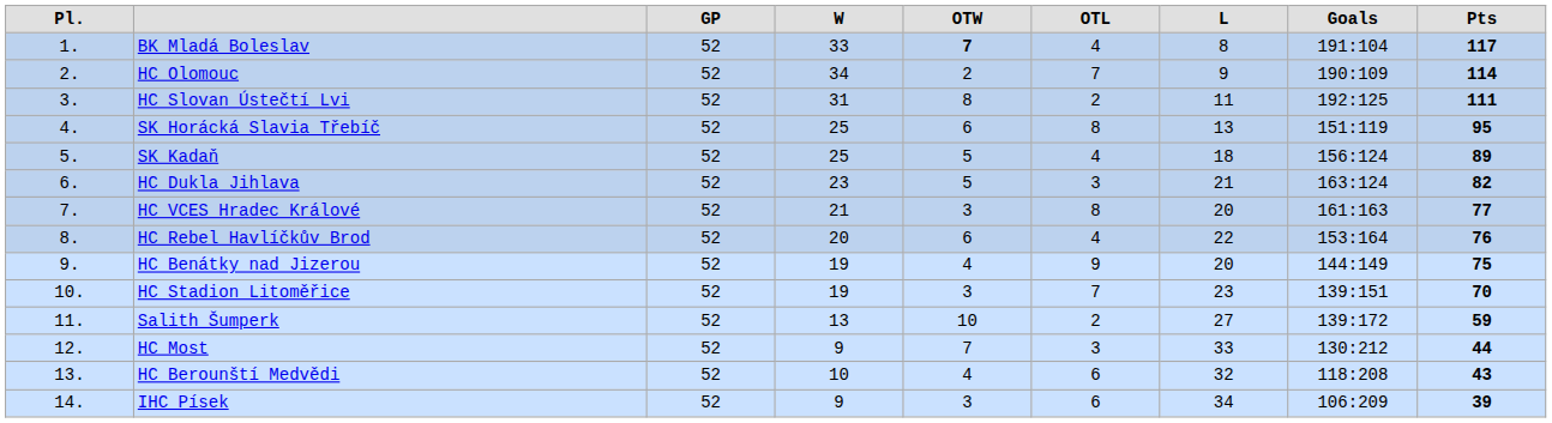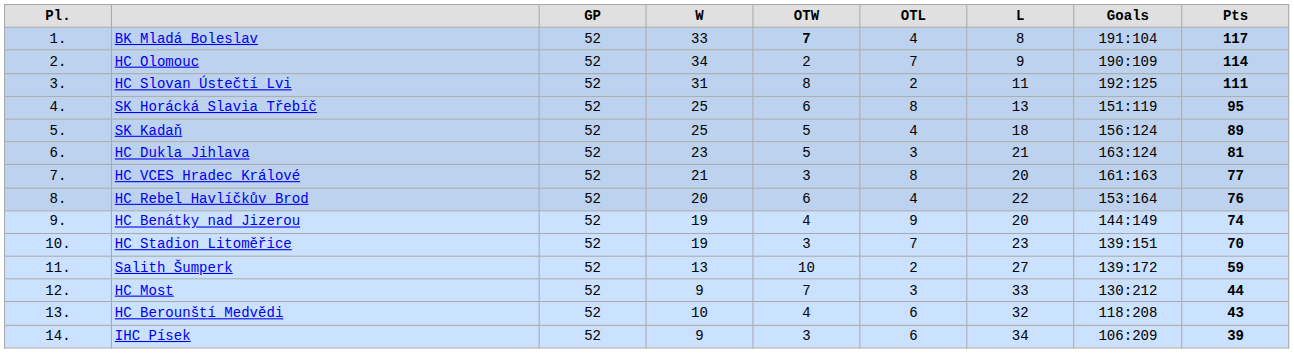 <table class="wikitable" style="width:60%; text-align: center">
 <tr style="font-weight:bold; background-color:#e0e0e0">
 <td width="5%">Pl.</td>
 <td width="20%"></td>
 <td width="5%">GP</td>
 <td width="5%">W</td>
 <td width="5%">OTW</td>
 <td width="5%">OTL</td>
 <td width="5%">L</td>
 <td width="5%">Goals</td>
 <td width="5%">Pts</td>
 </tr>
 <tr style="background-color:#BCD2EE">
 <td>1.</td>
 <td style="text-align: left"><a href='#'>BK Mladá Boleslav</a></td>
 <td>52</td>
 <td>33</td>
 <td><strong>7</strong></td>
 <td>4</td>
 <td>8</td>
 <td>191:104</td>
 <td><strong>117</strong></td>
 </tr>
 <tr style="background-color:#BCD2EE">
 <td>2.</td>
 <td style="text-align: left"><a href='#'>HC Olomouc</a></td>
 <td>52</td>
 <td>34</td>
 <td>2</td>
 <td>7</td>
 <td>9</td>
 <td>190:109</td>
 <td><strong>114</strong></td>
 </tr>
 <tr style="background-color:#BCD2EE">
 <td>3.</td>
 <td style="text-align: left"><a href='#'>HC Slovan Ústečtí Lvi</a></td>
 <td>52</td>
 <td>31</td>
 <td>8</td>
 <td>2</td>
 <td>11</td>
 <td>192:125</td>
 <td><strong>111</strong></td>
 </tr>
 <tr style="background-color:#BCD2EE">
 <td>4.</td>
 <td style="text-align: left"><a href='#'>SK Horácká Slavia Třebíč</a></td>
 <td>52</td>
 <td>25</td>
 <td>6</td>
 <td>8</td>
 <td>13</td>
 <td>151:119</td>
 <td><strong>95</strong></td>
 </tr>
 <tr style="background-color:#BCD2EE">
 <td>5.</td>
 <td style="text-align: left"><a href='#'>SK Kadaň</a></td>
 <td>52</td>
 <td>25</td>
 <td>5</td>
 <td>4</td>
 <td>18</td>
 <td>156:124</td>
 <td><strong>89</strong></td>
 </tr>
 <tr style="background-color:#BCD2EE">
 <td>6.</td>
 <td style="text-align: left"><a href='#'>HC Dukla Jihlava</a></td>
 <td>52</td>
 <td>23</td>
 <td>5</td>
 <td>3</td>
 <td>21</td>
 <td>163:124</td>
-<td><strong>82</strong></td>
+<td><strong>81</strong></td>
 </tr>
 <tr style="background-color:#BCD2EE">
 <td>7.</td>
 <td style="text-align: left"><a href='#'>HC VCES Hradec Králové</a></td>
 <td>52</td>
 <td>21</td>
 <td>3</td>
 <td>8</td>
 <td>20</td>
 <td>161:163</td>
 <td><strong>77</strong></td>
 </tr>
 <tr style="background-color:#BCD2EE">
 <td>8.</td>
 <td style="text-align: left"><a href='#'>HC Rebel Havlíčkův Brod</a></td>
 <td>52</td>
 <td>20</td>
 <td>6</td>
 <td>4</td>
 <td>22</td>
 <td>153:164</td>
 <td><strong>76</strong></td>
 </tr>
 <tr style="background-color:#CAE1FF">
 <td>9.</td>
 <td style="text-align: left"><a href='#'>HC Benátky nad Jizerou</a></td>
 <td>52</td>
 <td>19</td>
 <td>4</td>
 <td>9</td>
 <td>20</td>
 <td>144:149</td>
-<td><strong>75</strong></td>
+<td><strong>74</strong></td>
 </tr>
 <tr style="background-color:#CAE1FF">
 <td>10.</td>
 <td style="text-align: left"><a href='#'>HC Stadion Litoměřice</a></td>
 <td>52</td>
 <td>19</td>
 <td>3</td>
 <td>7</td>
 <td>23</td>
 <td>139:151</td>
 <td><strong>70</strong></td>
 </tr>
 <tr style="background-color:#CAE1FF">
 <td>11.</td>
 <td style="text-align: left"><a href='#'>Salith Šumperk</a></td>
 <td>52</td>
 <td>13</td>
 <td>10</td>
 <td>2</td>
 <td>27</td>
 <td>139:172</td>
 <td><strong>59</strong></td>
 </tr>
 <tr style="background-color:#CAE1FF">
 <td>12.</td>
 <td style="text-align: left"><a href='#'>HC Most</a></td>
 <td>52</td>
 <td>9</td>
 <td>7</td>
 <td>3</td>
 <td>33</td>
 <td>130:212</td>
 <td><strong>44</strong></td>
 </tr>
 <tr style="background-color:#CAE1FF">
 <td>13.</td>
 <td style="text-align: left"><a href='#'>HC Berounští Medvědi</a></td>
 <td>52</td>
 <td>10</td>
 <td>4</td>
 <td>6</td>
 <td>32</td>
 <td>118:208</td>
 <td><strong>43</strong></td>
 </tr>
 <tr style="background-color:#CAE1FF">
 <td>14.</td>
 <td style="text-align: left"><a href='#'>IHC Písek</a></td>
 <td>52</td>
 <td>9</td>
 <td>3</td>
 <td>6</td>
 <td>34</td>
 <td>106:209</td>
 <td><strong>39</strong></td>
 </tr>
 </table>
